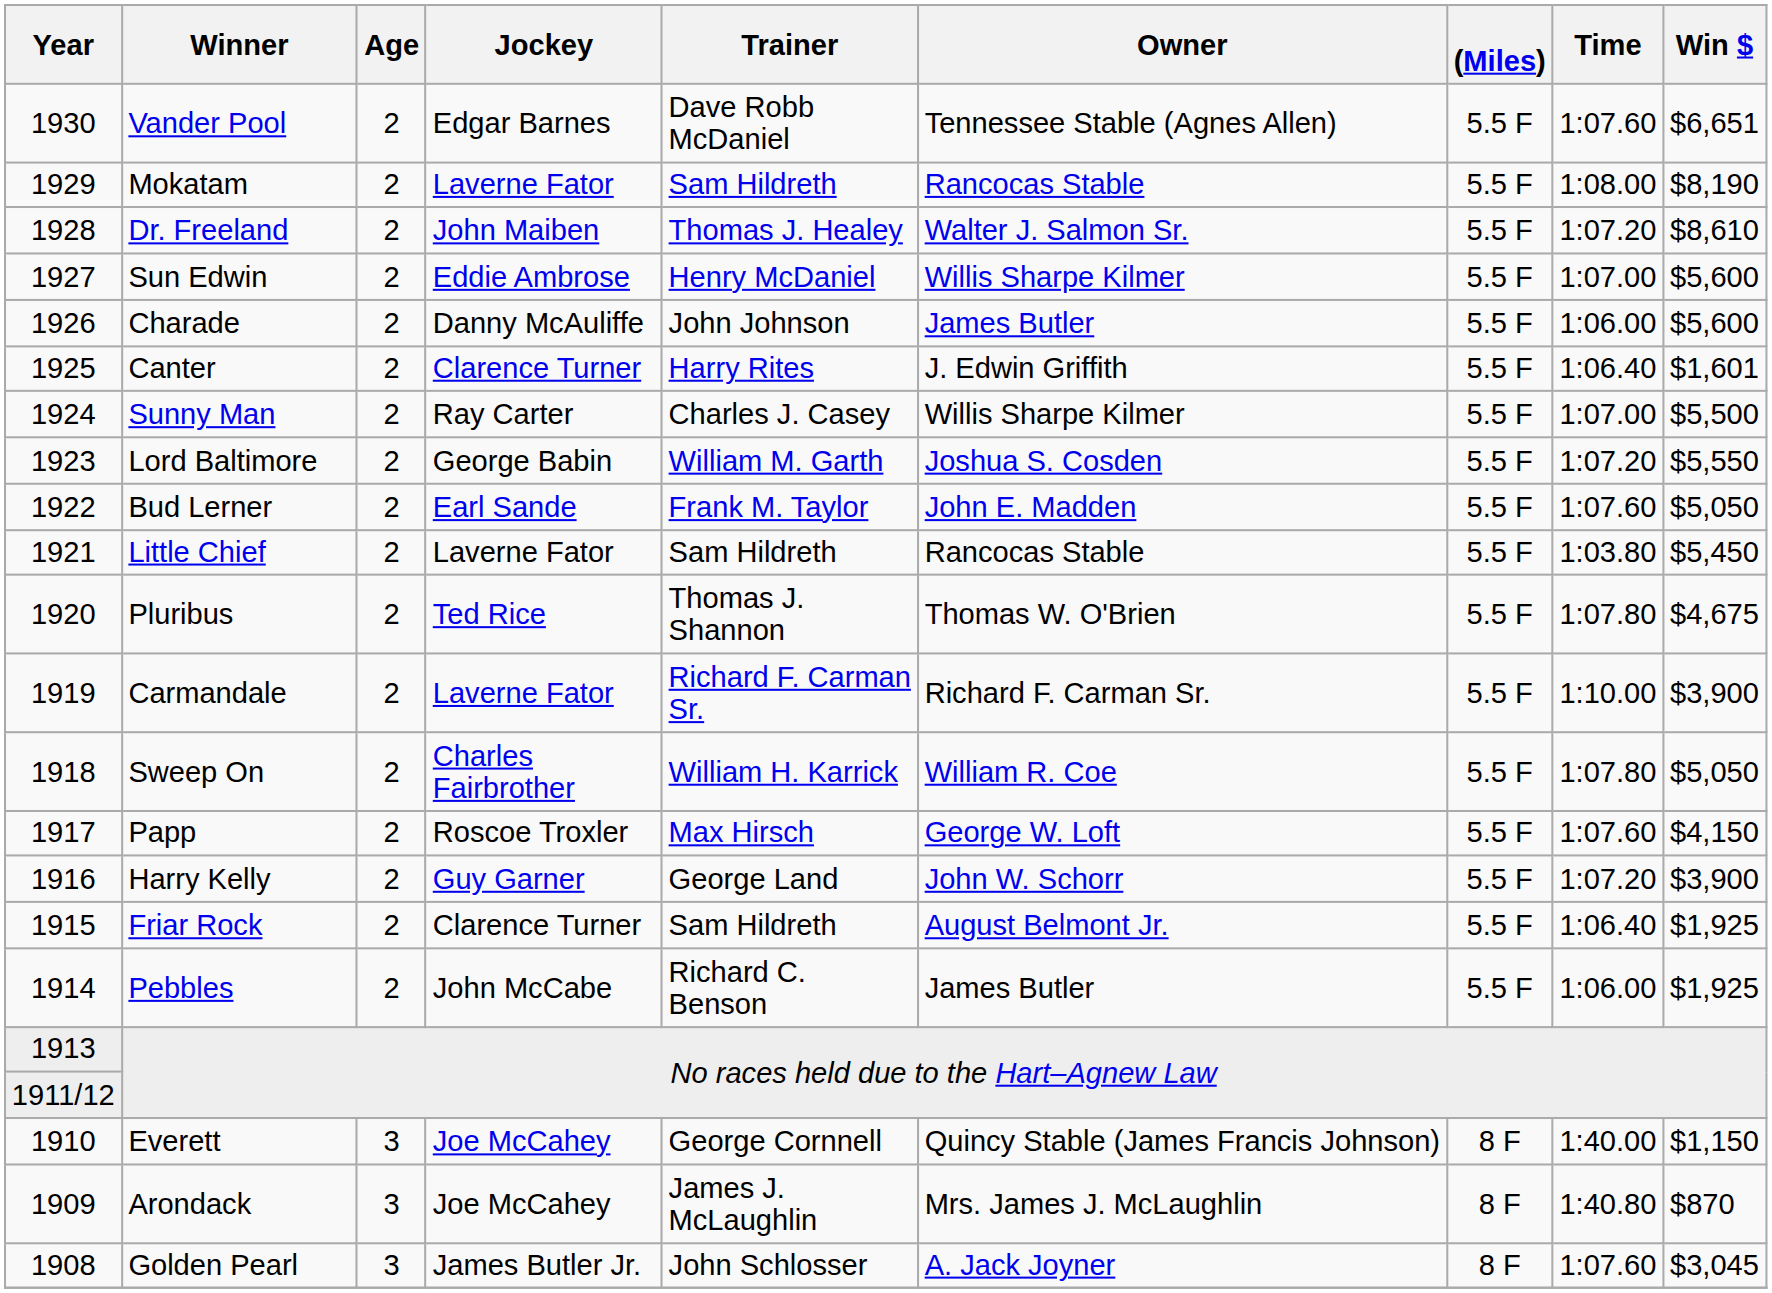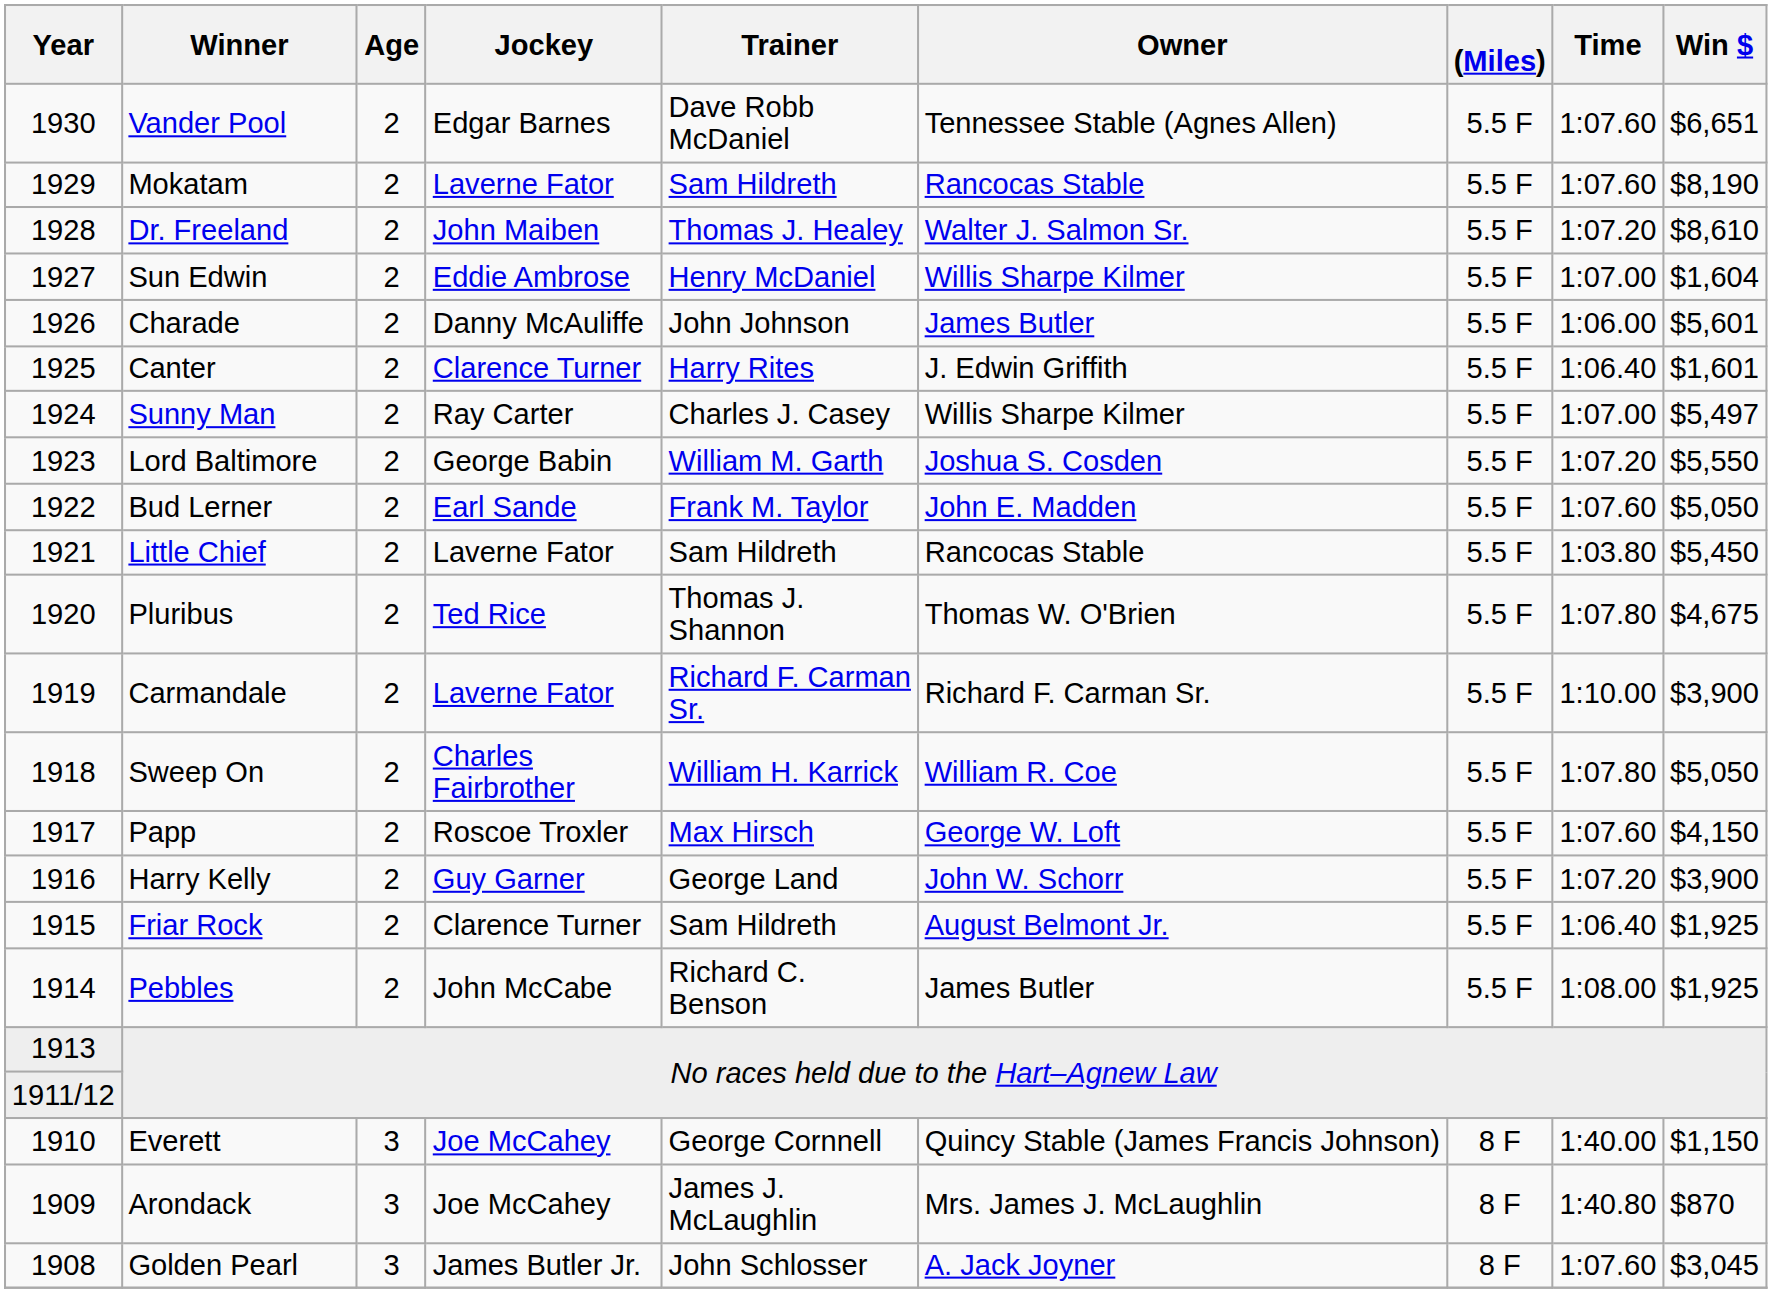 <table class="wikitable sortable" style="font-size:90%">
 <tr>
 <th style="width:30px">Year</th>
 <th style="width:110px">Winner</th>
 <th style="width:20px">Age</th>
 <th style="width:110px">Jockey</th>
 <th style="width:120px">Trainer</th>
 <th>Owner<br></th>
 <th style="width:25px"><br> <span>(<a href='#'>Miles</a>)</span></th>
 <th style="width:25px">Time</th>
 <th style="width:35px">Win <a href='#'>$</a></th>
 </tr>
 <tr>
 <td align=center>1930</td>
 <td><a href='#'>Vander Pool</a></td>
 <td align=center>2</td>
 <td>Edgar Barnes</td>
 <td>Dave Robb McDaniel</td>
 <td>Tennessee Stable (Agnes Allen)</td>
 <td align=center>5.5 F</td>
 <td>1:07.60</td>
 <td>$6,651</td>
 </tr>
 <tr>
 <td align=center>1929</td>
 <td>Mokatam</td>
 <td align=center>2</td>
 <td><a href='#'>Laverne Fator</a></td>
 <td><a href='#'>Sam Hildreth</a></td>
 <td><a href='#'>Rancocas Stable</a></td>
 <td align=center>5.5 F</td>
-<td>1:08.00</td>
+<td>1:07.60</td>
 <td>$8,190</td>
 </tr>
 <tr>
 <td align=center>1928</td>
 <td><a href='#'>Dr. Freeland</a></td>
 <td align=center>2</td>
 <td><a href='#'>John Maiben</a></td>
 <td><a href='#'>Thomas J. Healey</a></td>
 <td><a href='#'>Walter J. Salmon Sr.</a></td>
 <td align=center>5.5 F</td>
 <td>1:07.20</td>
 <td>$8,610</td>
 </tr>
 <tr>
 <td align=center>1927</td>
 <td>Sun Edwin</td>
 <td align=center>2</td>
 <td><a href='#'>Eddie Ambrose</a></td>
 <td><a href='#'>Henry McDaniel</a></td>
 <td><a href='#'>Willis Sharpe Kilmer</a></td>
 <td align=center>5.5 F</td>
 <td>1:07.00</td>
-<td>$5,600</td>
+<td>$1,604</td>
 </tr>
 <tr>
 <td align=center>1926</td>
 <td>Charade</td>
 <td align=center>2</td>
 <td>Danny McAuliffe</td>
 <td>John Johnson</td>
 <td><a href='#'>James Butler</a></td>
 <td align=center>5.5 F</td>
 <td>1:06.00</td>
-<td>$5,600</td>
+<td>$5,601</td>
 </tr>
 <tr>
 <td align=center>1925</td>
 <td>Canter</td>
 <td align=center>2</td>
 <td><a href='#'>Clarence Turner</a></td>
 <td><a href='#'>Harry Rites</a></td>
 <td>J. Edwin Griffith</td>
 <td align=center>5.5 F</td>
 <td>1:06.40</td>
 <td>$1,601</td>
 </tr>
 <tr>
 <td align=center>1924</td>
 <td><a href='#'>Sunny Man</a></td>
 <td align=center>2</td>
 <td>Ray Carter</td>
 <td>Charles J. Casey</td>
 <td>Willis Sharpe Kilmer</td>
 <td align=center>5.5 F</td>
 <td>1:07.00</td>
-<td>$5,500</td>
+<td>$5,497</td>
 </tr>
 <tr>
 <td align=center>1923</td>
 <td>Lord Baltimore</td>
 <td align=center>2</td>
 <td>George Babin</td>
 <td><a href='#'>William M. Garth</a></td>
 <td><a href='#'>Joshua S. Cosden</a></td>
 <td align=center>5.5 F</td>
 <td>1:07.20</td>
 <td>$5,550</td>
 </tr>
 <tr>
 <td align=center>1922</td>
 <td>Bud Lerner</td>
 <td align=center>2</td>
 <td><a href='#'>Earl Sande</a></td>
 <td><a href='#'>Frank M. Taylor</a></td>
 <td><a href='#'>John E. Madden</a></td>
 <td align=center>5.5 F</td>
 <td>1:07.60</td>
 <td>$5,050</td>
 </tr>
 <tr>
 <td align=center>1921</td>
 <td><a href='#'>Little Chief</a></td>
 <td align=center>2</td>
 <td>Laverne Fator</td>
 <td>Sam Hildreth</td>
 <td>Rancocas Stable</td>
 <td align=center>5.5 F</td>
 <td>1:03.80</td>
 <td>$5,450</td>
 </tr>
 <tr>
 <td align=center>1920</td>
 <td>Pluribus</td>
 <td align=center>2</td>
 <td><a href='#'>Ted Rice</a></td>
 <td>Thomas J. Shannon</td>
 <td>Thomas W. O'Brien</td>
 <td align=center>5.5 F</td>
 <td>1:07.80</td>
 <td>$4,675</td>
 </tr>
 <tr>
 <td align=center>1919</td>
 <td>Carmandale</td>
 <td align=center>2</td>
 <td><a href='#'>Laverne Fator</a></td>
 <td><a href='#'>Richard F. Carman Sr.</a></td>
 <td>Richard F. Carman Sr.</td>
 <td align=center>5.5 F</td>
 <td>1:10.00</td>
 <td>$3,900</td>
 </tr>
 <tr>
 <td align=center>1918</td>
 <td>Sweep On</td>
 <td align=center>2</td>
 <td><a href='#'>Charles Fairbrother</a></td>
 <td><a href='#'>William H. Karrick</a></td>
 <td><a href='#'>William R. Coe</a></td>
 <td align=center>5.5 F</td>
 <td>1:07.80</td>
 <td>$5,050</td>
 </tr>
 <tr>
 <td align=center>1917</td>
 <td>Papp</td>
 <td align=center>2</td>
 <td>Roscoe Troxler</td>
 <td><a href='#'>Max Hirsch</a></td>
 <td><a href='#'>George W. Loft</a></td>
 <td align=center>5.5 F</td>
 <td>1:07.60</td>
 <td>$4,150</td>
 </tr>
 <tr>
 <td align=center>1916</td>
 <td>Harry Kelly</td>
 <td align=center>2</td>
 <td><a href='#'>Guy Garner</a></td>
 <td>George Land</td>
 <td><a href='#'>John W. Schorr</a></td>
 <td align=center>5.5 F</td>
 <td>1:07.20</td>
 <td>$3,900</td>
 </tr>
 <tr>
 <td align=center>1915</td>
 <td><a href='#'>Friar Rock</a></td>
 <td align=center>2</td>
 <td>Clarence Turner</td>
 <td>Sam Hildreth</td>
 <td><a href='#'>August Belmont Jr.</a></td>
 <td align=center>5.5 F</td>
 <td>1:06.40</td>
 <td>$1,925</td>
 </tr>
 <tr>
 <td align=center>1914</td>
 <td><a href='#'>Pebbles</a></td>
 <td align=center>2</td>
 <td>John McCabe</td>
 <td>Richard C. Benson</td>
 <td>James Butler</td>
 <td align=center>5.5 F</td>
-<td>1:06.00</td>
+<td>1:08.00</td>
 <td>$1,925</td>
 </tr>
 <tr style="background:#eee;">
 <td align=center>1913</td>
 <td rowspan="2" colspan="8" style="text-align:center;"><em>No races held due to the <a href='#'>Hart–Agnew Law</a></em></td>
 </tr>
 <tr style="background:#eee;">
 <td align=center>1911/12</td>
 </tr>
 <tr>
 <td align=center>1910</td>
 <td>Everett</td>
 <td align=center>3</td>
 <td><a href='#'>Joe McCahey</a></td>
 <td>George Cornnell</td>
 <td>Quincy Stable (James Francis Johnson)</td>
 <td align=center>8 F</td>
 <td>1:40.00</td>
 <td>$1,150</td>
 </tr>
 <tr>
 <td align=center>1909</td>
 <td>Arondack</td>
 <td align=center>3</td>
 <td>Joe McCahey</td>
 <td>James J. McLaughlin</td>
 <td>Mrs. James J. McLaughlin</td>
 <td align=center>8 F</td>
 <td>1:40.80</td>
 <td>$870</td>
 </tr>
 <tr>
 <td align=center>1908</td>
 <td>Golden Pearl</td>
 <td align=center>3</td>
 <td>James Butler Jr.</td>
 <td>John Schlosser</td>
 <td><a href='#'>A. Jack Joyner</a></td>
 <td align=center>8 F</td>
 <td>1:07.60</td>
 <td>$3,045</td>
 </tr>
 <tr>
 </tr>
 </table>
